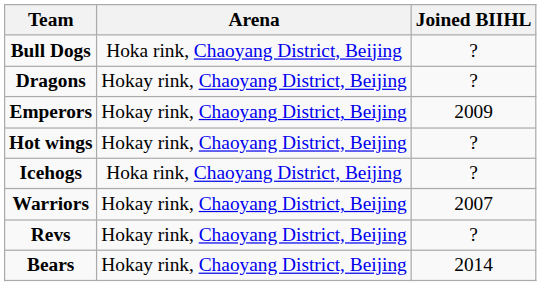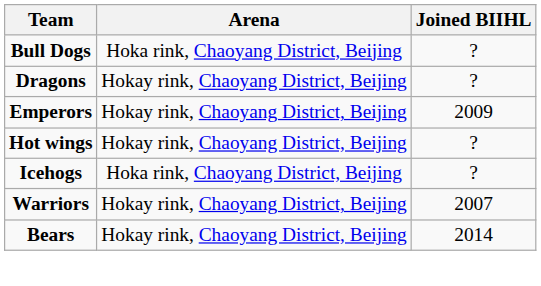 <table class="wikitable" style="text-align: center;">
 <tr>
 <th style="width:300"><strong>Team</strong></th>
 <th style="width:400"><strong>Arena</strong></th>
 <th style="width:200"><strong>Joined BIIHL</strong></th>
 </tr>
 <tr>
 <td><strong>Bull Dogs</strong></td>
 <td>Hoka rink, <a href='#'>Chaoyang District, Beijing</a></td>
 <td>?</td>
 </tr>
 <tr>
 <td><strong>Dragons</strong></td>
 <td>Hokay rink, <a href='#'>Chaoyang District, Beijing</a></td>
 <td>?</td>
 </tr>
 <tr>
 <td><strong>Emperors</strong></td>
 <td>Hokay rink, <a href='#'>Chaoyang District, Beijing</a></td>
 <td>2009</td>
 </tr>
 <tr>
 <td><strong>Hot wings</strong></td>
 <td>Hokay rink, <a href='#'>Chaoyang District, Beijing</a></td>
 <td>?</td>
 </tr>
 <tr>
 <td><strong>Icehogs</strong></td>
 <td>Hoka rink, <a href='#'>Chaoyang District, Beijing</a></td>
 <td>?</td>
 </tr>
 <tr>
 <td><strong>Warriors</strong></td>
 <td>Hokay rink, <a href='#'>Chaoyang District, Beijing</a></td>
 <td>2007</td>
 </tr>
 <tr>
-<td><strong>Revs</strong></td>
-<td>Hokay rink, <a href='#'>Chaoyang District, Beijing</a></td>
-<td>?</td>
-</tr>
-<tr>
 <td><strong>Bears</strong></td>
 <td>Hokay rink, <a href='#'>Chaoyang District, Beijing</a></td>
 <td>2014</td>
 </tr>
 </table>
